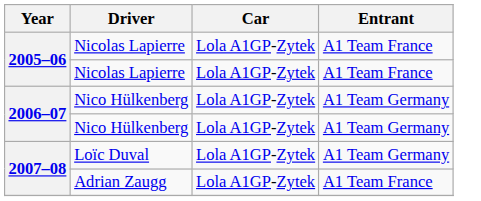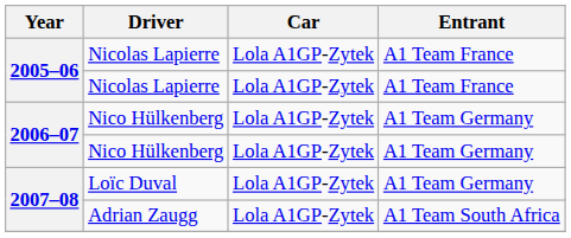 <table class="wikitable" style="font-size: 90%;">
 <tr>
 <th>Year</th>
 <th>Driver</th>
 <th>Car</th>
 <th>Entrant</th>
 </tr>
 <tr>
 <th rowspan=2><a href='#'>2005–06</a></th>
 <td> <a href='#'>Nicolas Lapierre</a></td>
 <td><a href='#'>Lola A1GP</a>-<a href='#'>Zytek</a></td>
 <td><a href='#'>A1 Team France</a></td>
 </tr>
 <tr>
 <td> <a href='#'>Nicolas Lapierre</a></td>
 <td><a href='#'>Lola A1GP</a>-<a href='#'>Zytek</a></td>
 <td><a href='#'>A1 Team France</a></td>
 </tr>
 <tr>
 <th rowspan=2><a href='#'>2006–07</a></th>
 <td> <a href='#'>Nico Hülkenberg</a></td>
 <td><a href='#'>Lola A1GP</a>-<a href='#'>Zytek</a></td>
 <td><a href='#'>A1 Team Germany</a></td>
 </tr>
 <tr>
 <td> <a href='#'>Nico Hülkenberg</a></td>
 <td><a href='#'>Lola A1GP</a>-<a href='#'>Zytek</a></td>
 <td><a href='#'>A1 Team Germany</a></td>
 </tr>
 <tr>
 <th rowspan=2><a href='#'>2007–08</a></th>
 <td> <a href='#'>Loïc Duval</a></td>
 <td><a href='#'>Lola A1GP</a>-<a href='#'>Zytek</a></td>
 <td><a href='#'>A1 Team Germany</a></td>
 </tr>
 <tr>
 <td> <a href='#'>Adrian Zaugg</a></td>
 <td><a href='#'>Lola A1GP</a>-<a href='#'>Zytek</a></td>
-<td><a href='#'>A1 Team France</a></td>
+<td><a href='#'>A1 Team South Africa</a></td>
 </tr>
 <tr>
 </tr>
 </table>
